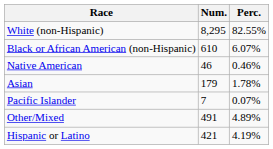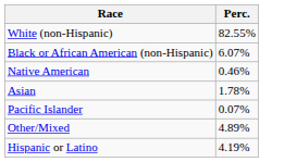 <table class="wikitable">
 <tr>
 <th>Race</th>
-<th>Num.</th>
 <th>Perc.</th>
 </tr>
 <tr>
 <td><a href='#'>White</a> (non-Hispanic)</td>
-<td>8,295</td>
 <td>82.55%</td>
 </tr>
 <tr>
 <td><a href='#'>Black or African American</a> (non-Hispanic)</td>
-<td>610</td>
 <td>6.07%</td>
 </tr>
 <tr>
 <td><a href='#'>Native American</a></td>
-<td>46</td>
 <td>0.46%</td>
 </tr>
 <tr>
 <td><a href='#'>Asian</a></td>
-<td>179</td>
 <td>1.78%</td>
 </tr>
 <tr>
 <td><a href='#'>Pacific Islander</a></td>
-<td>7</td>
 <td>0.07%</td>
 </tr>
 <tr>
 <td><a href='#'>Other/Mixed</a></td>
-<td>491</td>
 <td>4.89%</td>
 </tr>
 <tr>
 <td><a href='#'>Hispanic</a> or <a href='#'>Latino</a></td>
-<td>421</td>
 <td>4.19%</td>
 </tr>
 </table>
